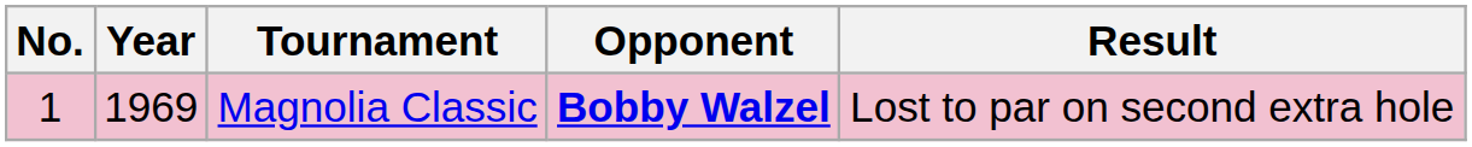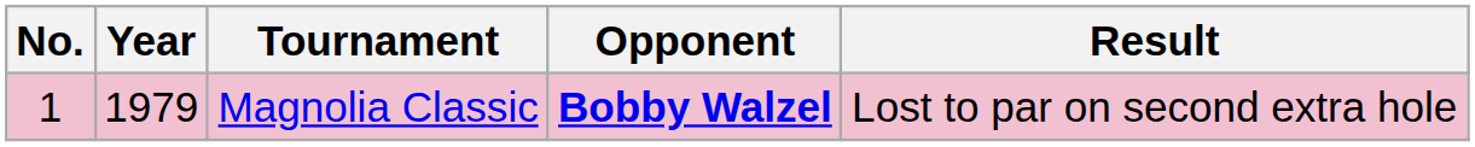 <table class="wikitable" style="font-size:95%;">
 <tr>
 <th>No.</th>
 <th>Year</th>
 <th>Tournament</th>
 <th>Opponent</th>
 <th>Result</th>
 </tr>
 <tr style="background:#F2C1D1;">
 <td align=center>1</td>
-<td>1969</td>
+<td>1979</td>
 <td><a href='#'>Magnolia Classic</a></td>
 <td><strong> <a href='#'>Bobby Walzel</a></strong></td>
 <td>Lost to par on second extra hole</td>
 </tr>
 </table>
